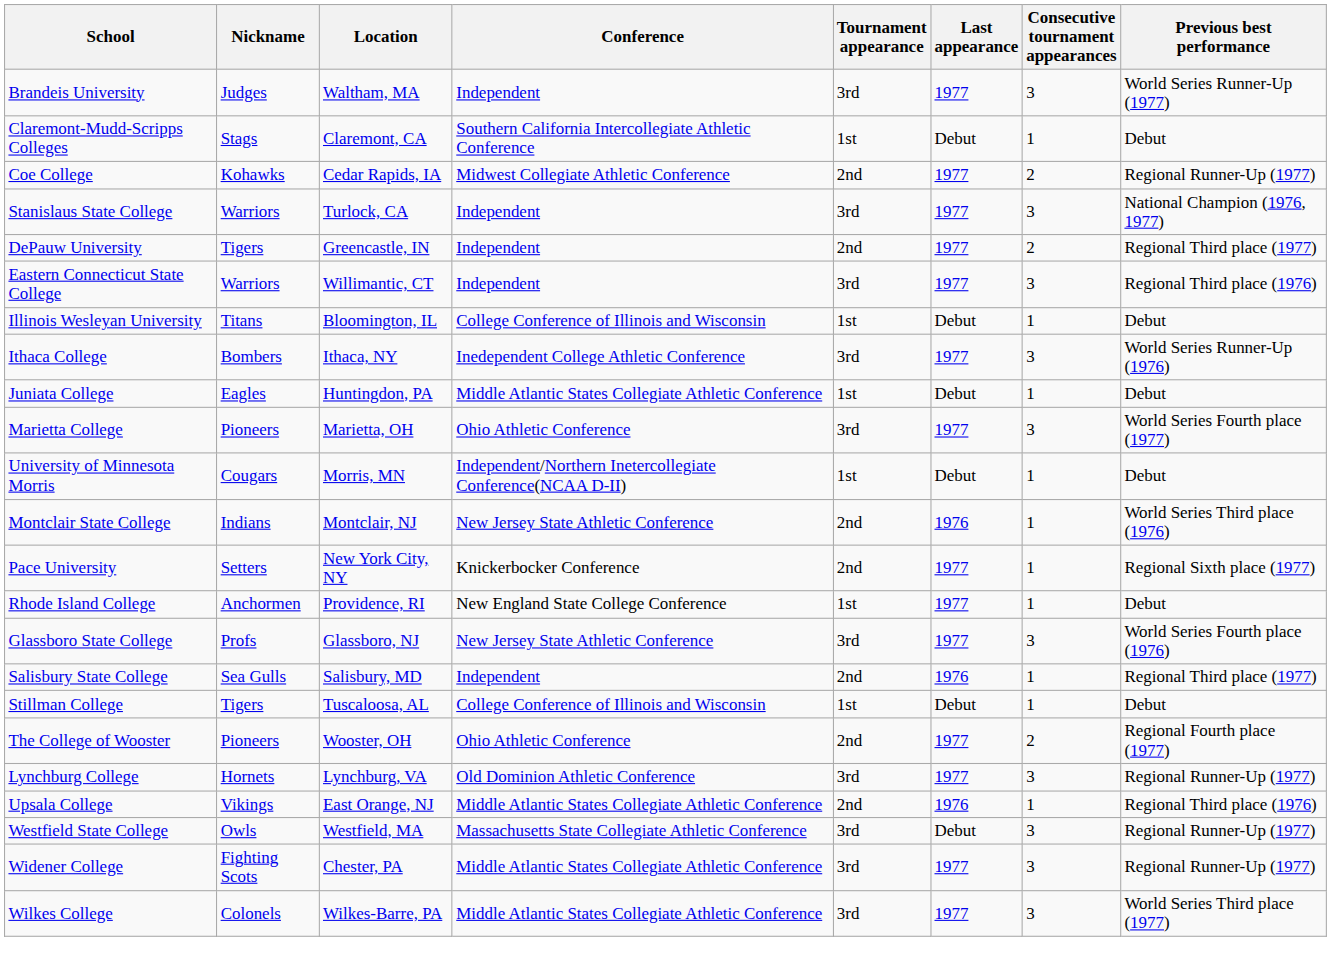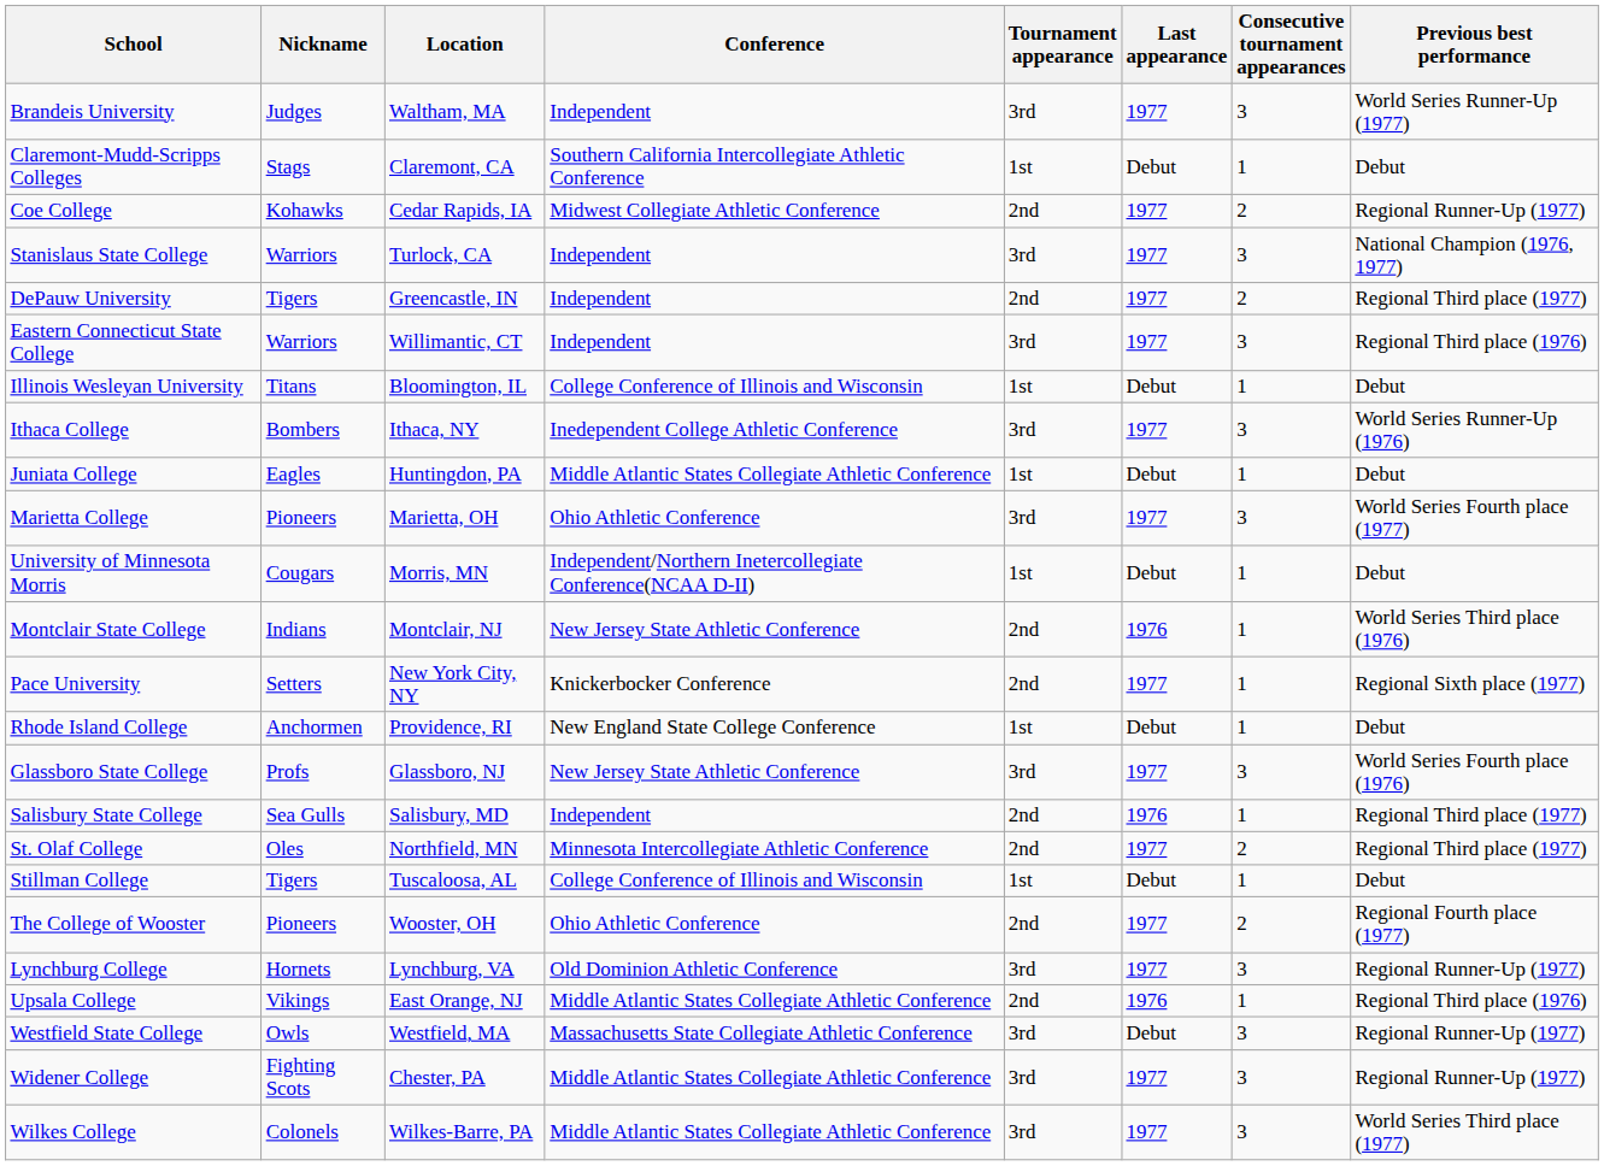 <table class="wikitable sortable">
 <tr>
 <th>School</th>
 <th>Nickname</th>
 <th>Location</th>
 <th>Conference</th>
 <th data-sort-type="number">Tournament<br>appearance</th>
 <th data-sort-type="number">Last<br>appearance</th>
 <th>Consecutive<br>tournament<br>appearances</th>
 <th>Previous best<br>performance</th>
 </tr>
 <tr>
 <td><a href='#'>Brandeis University</a></td>
 <td><a href='#'>Judges</a></td>
 <td><a href='#'>Waltham, MA</a></td>
 <td><a href='#'>Independent</a></td>
 <td>3rd</td>
 <td><a href='#'>1977</a></td>
 <td>3</td>
 <td>World Series Runner-Up (<a href='#'>1977</a>)</td>
 </tr>
 <tr>
 <td><a href='#'>Claremont-Mudd-Scripps Colleges</a></td>
 <td><a href='#'>Stags</a></td>
 <td><a href='#'>Claremont, CA</a></td>
 <td><a href='#'>Southern California Intercollegiate Athletic Conference</a></td>
 <td>1st</td>
 <td>Debut</td>
 <td>1</td>
 <td>Debut</td>
 </tr>
 <tr>
 <td><a href='#'>Coe College</a></td>
 <td><a href='#'>Kohawks</a></td>
 <td><a href='#'>Cedar Rapids, IA</a></td>
 <td><a href='#'>Midwest Collegiate Athletic Conference</a></td>
 <td>2nd</td>
 <td><a href='#'>1977</a></td>
 <td>2</td>
 <td>Regional Runner-Up (<a href='#'>1977</a>)</td>
 </tr>
 <tr>
 <td><a href='#'>Stanislaus State College</a></td>
 <td><a href='#'>Warriors</a></td>
 <td><a href='#'>Turlock, CA</a></td>
 <td><a href='#'>Independent</a></td>
 <td>3rd</td>
 <td><a href='#'>1977</a></td>
 <td>3</td>
 <td>National Champion (<a href='#'>1976</a>, <a href='#'>1977</a>)</td>
 </tr>
 <tr>
 <td><a href='#'>DePauw University</a></td>
 <td><a href='#'>Tigers</a></td>
 <td><a href='#'>Greencastle, IN</a></td>
 <td><a href='#'>Independent</a></td>
 <td>2nd</td>
 <td><a href='#'>1977</a></td>
 <td>2</td>
 <td>Regional Third place (<a href='#'>1977</a>)</td>
 </tr>
 <tr>
 <td><a href='#'>Eastern Connecticut State College</a></td>
 <td><a href='#'>Warriors</a></td>
 <td><a href='#'>Willimantic, CT</a></td>
 <td><a href='#'>Independent</a></td>
 <td>3rd</td>
 <td><a href='#'>1977</a></td>
 <td>3</td>
 <td>Regional Third place (<a href='#'>1976</a>)</td>
 </tr>
 <tr>
 <td><a href='#'>Illinois Wesleyan University</a></td>
 <td><a href='#'>Titans</a></td>
 <td><a href='#'>Bloomington, IL</a></td>
 <td><a href='#'>College Conference of Illinois and Wisconsin</a></td>
 <td>1st</td>
 <td>Debut</td>
 <td>1</td>
 <td>Debut</td>
 </tr>
 <tr>
 <td><a href='#'>Ithaca College</a></td>
 <td><a href='#'>Bombers</a></td>
 <td><a href='#'>Ithaca, NY</a></td>
 <td><a href='#'>Inedependent College Athletic Conference</a></td>
 <td>3rd</td>
 <td><a href='#'>1977</a></td>
 <td>3</td>
 <td>World Series Runner-Up (<a href='#'>1976</a>)</td>
 </tr>
 <tr>
 <td><a href='#'>Juniata College</a></td>
 <td><a href='#'>Eagles</a></td>
 <td><a href='#'>Huntingdon, PA</a></td>
 <td><a href='#'>Middle Atlantic States Collegiate Athletic Conference</a></td>
 <td>1st</td>
 <td>Debut</td>
 <td>1</td>
 <td>Debut</td>
 </tr>
 <tr>
 <td><a href='#'>Marietta College</a></td>
 <td><a href='#'>Pioneers</a></td>
 <td><a href='#'>Marietta, OH</a></td>
 <td><a href='#'>Ohio Athletic Conference</a></td>
 <td>3rd</td>
 <td><a href='#'>1977</a></td>
 <td>3</td>
 <td>World Series Fourth place (<a href='#'>1977</a>)</td>
 </tr>
 <tr>
 <td><a href='#'>University of Minnesota Morris</a></td>
 <td><a href='#'>Cougars</a></td>
 <td><a href='#'>Morris, MN</a></td>
 <td><a href='#'>Independent</a>/<a href='#'>Northern Inetercollegiate Conference</a>(<a href='#'>NCAA D-II</a>)</td>
 <td>1st</td>
 <td>Debut</td>
 <td>1</td>
 <td>Debut</td>
 </tr>
 <tr>
 <td><a href='#'>Montclair State College</a></td>
 <td><a href='#'>Indians</a></td>
 <td><a href='#'>Montclair, NJ</a></td>
 <td><a href='#'>New Jersey State Athletic Conference</a></td>
 <td>2nd</td>
 <td><a href='#'>1976</a></td>
 <td>1</td>
 <td>World Series Third place (<a href='#'>1976</a>)</td>
 </tr>
 <tr>
 <td><a href='#'>Pace University</a></td>
 <td><a href='#'>Setters</a></td>
 <td><a href='#'>New York City, NY</a></td>
 <td>Knickerbocker Conference</td>
 <td>2nd</td>
 <td><a href='#'>1977</a></td>
 <td>1</td>
 <td>Regional Sixth place (<a href='#'>1977</a>)</td>
 </tr>
 <tr>
 <td><a href='#'>Rhode Island College</a></td>
 <td><a href='#'>Anchormen</a></td>
 <td><a href='#'>Providence, RI</a></td>
 <td>New England State College Conference</td>
 <td>1st</td>
-<td><a href='#'>1977</a></td>
+<td>Debut</td>
 <td>1</td>
 <td>Debut</td>
 </tr>
 <tr>
 <td><a href='#'>Glassboro State College</a></td>
 <td><a href='#'>Profs</a></td>
 <td><a href='#'>Glassboro, NJ</a></td>
 <td><a href='#'>New Jersey State Athletic Conference</a></td>
 <td>3rd</td>
 <td><a href='#'>1977</a></td>
 <td>3</td>
 <td>World Series Fourth place (<a href='#'>1976</a>)</td>
 </tr>
 <tr>
 <td><a href='#'>Salisbury State College</a></td>
 <td><a href='#'>Sea Gulls</a></td>
 <td><a href='#'>Salisbury, MD</a></td>
 <td><a href='#'>Independent</a></td>
 <td>2nd</td>
 <td><a href='#'>1976</a></td>
 <td>1</td>
+<td>Regional Third place (<a href='#'>1977</a>)</td>
+</tr>
+<tr>
+<td><a href='#'>St. Olaf College</a></td>
+<td><a href='#'>Oles</a></td>
+<td><a href='#'>Northfield, MN</a></td>
+<td><a href='#'>Minnesota Intercollegiate Athletic Conference</a></td>
+<td>2nd</td>
+<td><a href='#'>1977</a></td>
+<td>2</td>
 <td>Regional Third place (<a href='#'>1977</a>)</td>
 </tr>
 <tr>
 <td><a href='#'>Stillman College</a></td>
 <td><a href='#'>Tigers</a></td>
 <td><a href='#'>Tuscaloosa, AL</a></td>
 <td><a href='#'>College Conference of Illinois and Wisconsin</a></td>
 <td>1st</td>
 <td>Debut</td>
 <td>1</td>
 <td>Debut</td>
 </tr>
 <tr>
 <td><a href='#'>The College of Wooster</a></td>
 <td><a href='#'>Pioneers</a></td>
 <td><a href='#'>Wooster, OH</a></td>
 <td><a href='#'>Ohio Athletic Conference</a></td>
 <td>2nd</td>
 <td><a href='#'>1977</a></td>
 <td>2</td>
 <td>Regional Fourth place (<a href='#'>1977</a>)</td>
 </tr>
 <tr>
 <td><a href='#'>Lynchburg College</a></td>
 <td><a href='#'>Hornets</a></td>
 <td><a href='#'>Lynchburg, VA</a></td>
 <td><a href='#'>Old Dominion Athletic Conference</a></td>
 <td>3rd</td>
 <td><a href='#'>1977</a></td>
 <td>3</td>
 <td>Regional Runner-Up (<a href='#'>1977</a>)</td>
 </tr>
 <tr>
 <td><a href='#'>Upsala College</a></td>
 <td><a href='#'>Vikings</a></td>
 <td><a href='#'>East Orange, NJ</a></td>
 <td><a href='#'>Middle Atlantic States Collegiate Athletic Conference</a></td>
 <td>2nd</td>
 <td><a href='#'>1976</a></td>
 <td>1</td>
 <td>Regional Third place (<a href='#'>1976</a>)</td>
 </tr>
 <tr>
 <td><a href='#'>Westfield State College</a></td>
 <td><a href='#'>Owls</a></td>
 <td><a href='#'>Westfield, MA</a></td>
 <td><a href='#'>Massachusetts State Collegiate Athletic Conference</a></td>
 <td>3rd</td>
 <td>Debut</td>
 <td>3</td>
 <td>Regional Runner-Up (<a href='#'>1977</a>)</td>
 </tr>
 <tr>
 <td><a href='#'>Widener College</a></td>
 <td><a href='#'>Fighting Scots</a></td>
 <td><a href='#'>Chester, PA</a></td>
 <td><a href='#'>Middle Atlantic States Collegiate Athletic Conference</a></td>
 <td>3rd</td>
 <td><a href='#'>1977</a></td>
 <td>3</td>
 <td>Regional Runner-Up (<a href='#'>1977</a>)</td>
 </tr>
 <tr>
 <td><a href='#'>Wilkes College</a></td>
 <td><a href='#'>Colonels</a></td>
 <td><a href='#'>Wilkes-Barre, PA</a></td>
 <td><a href='#'>Middle Atlantic States Collegiate Athletic Conference</a></td>
 <td>3rd</td>
 <td><a href='#'>1977</a></td>
 <td>3</td>
 <td>World Series Third place (<a href='#'>1977</a>)</td>
 </tr>
 </table>
